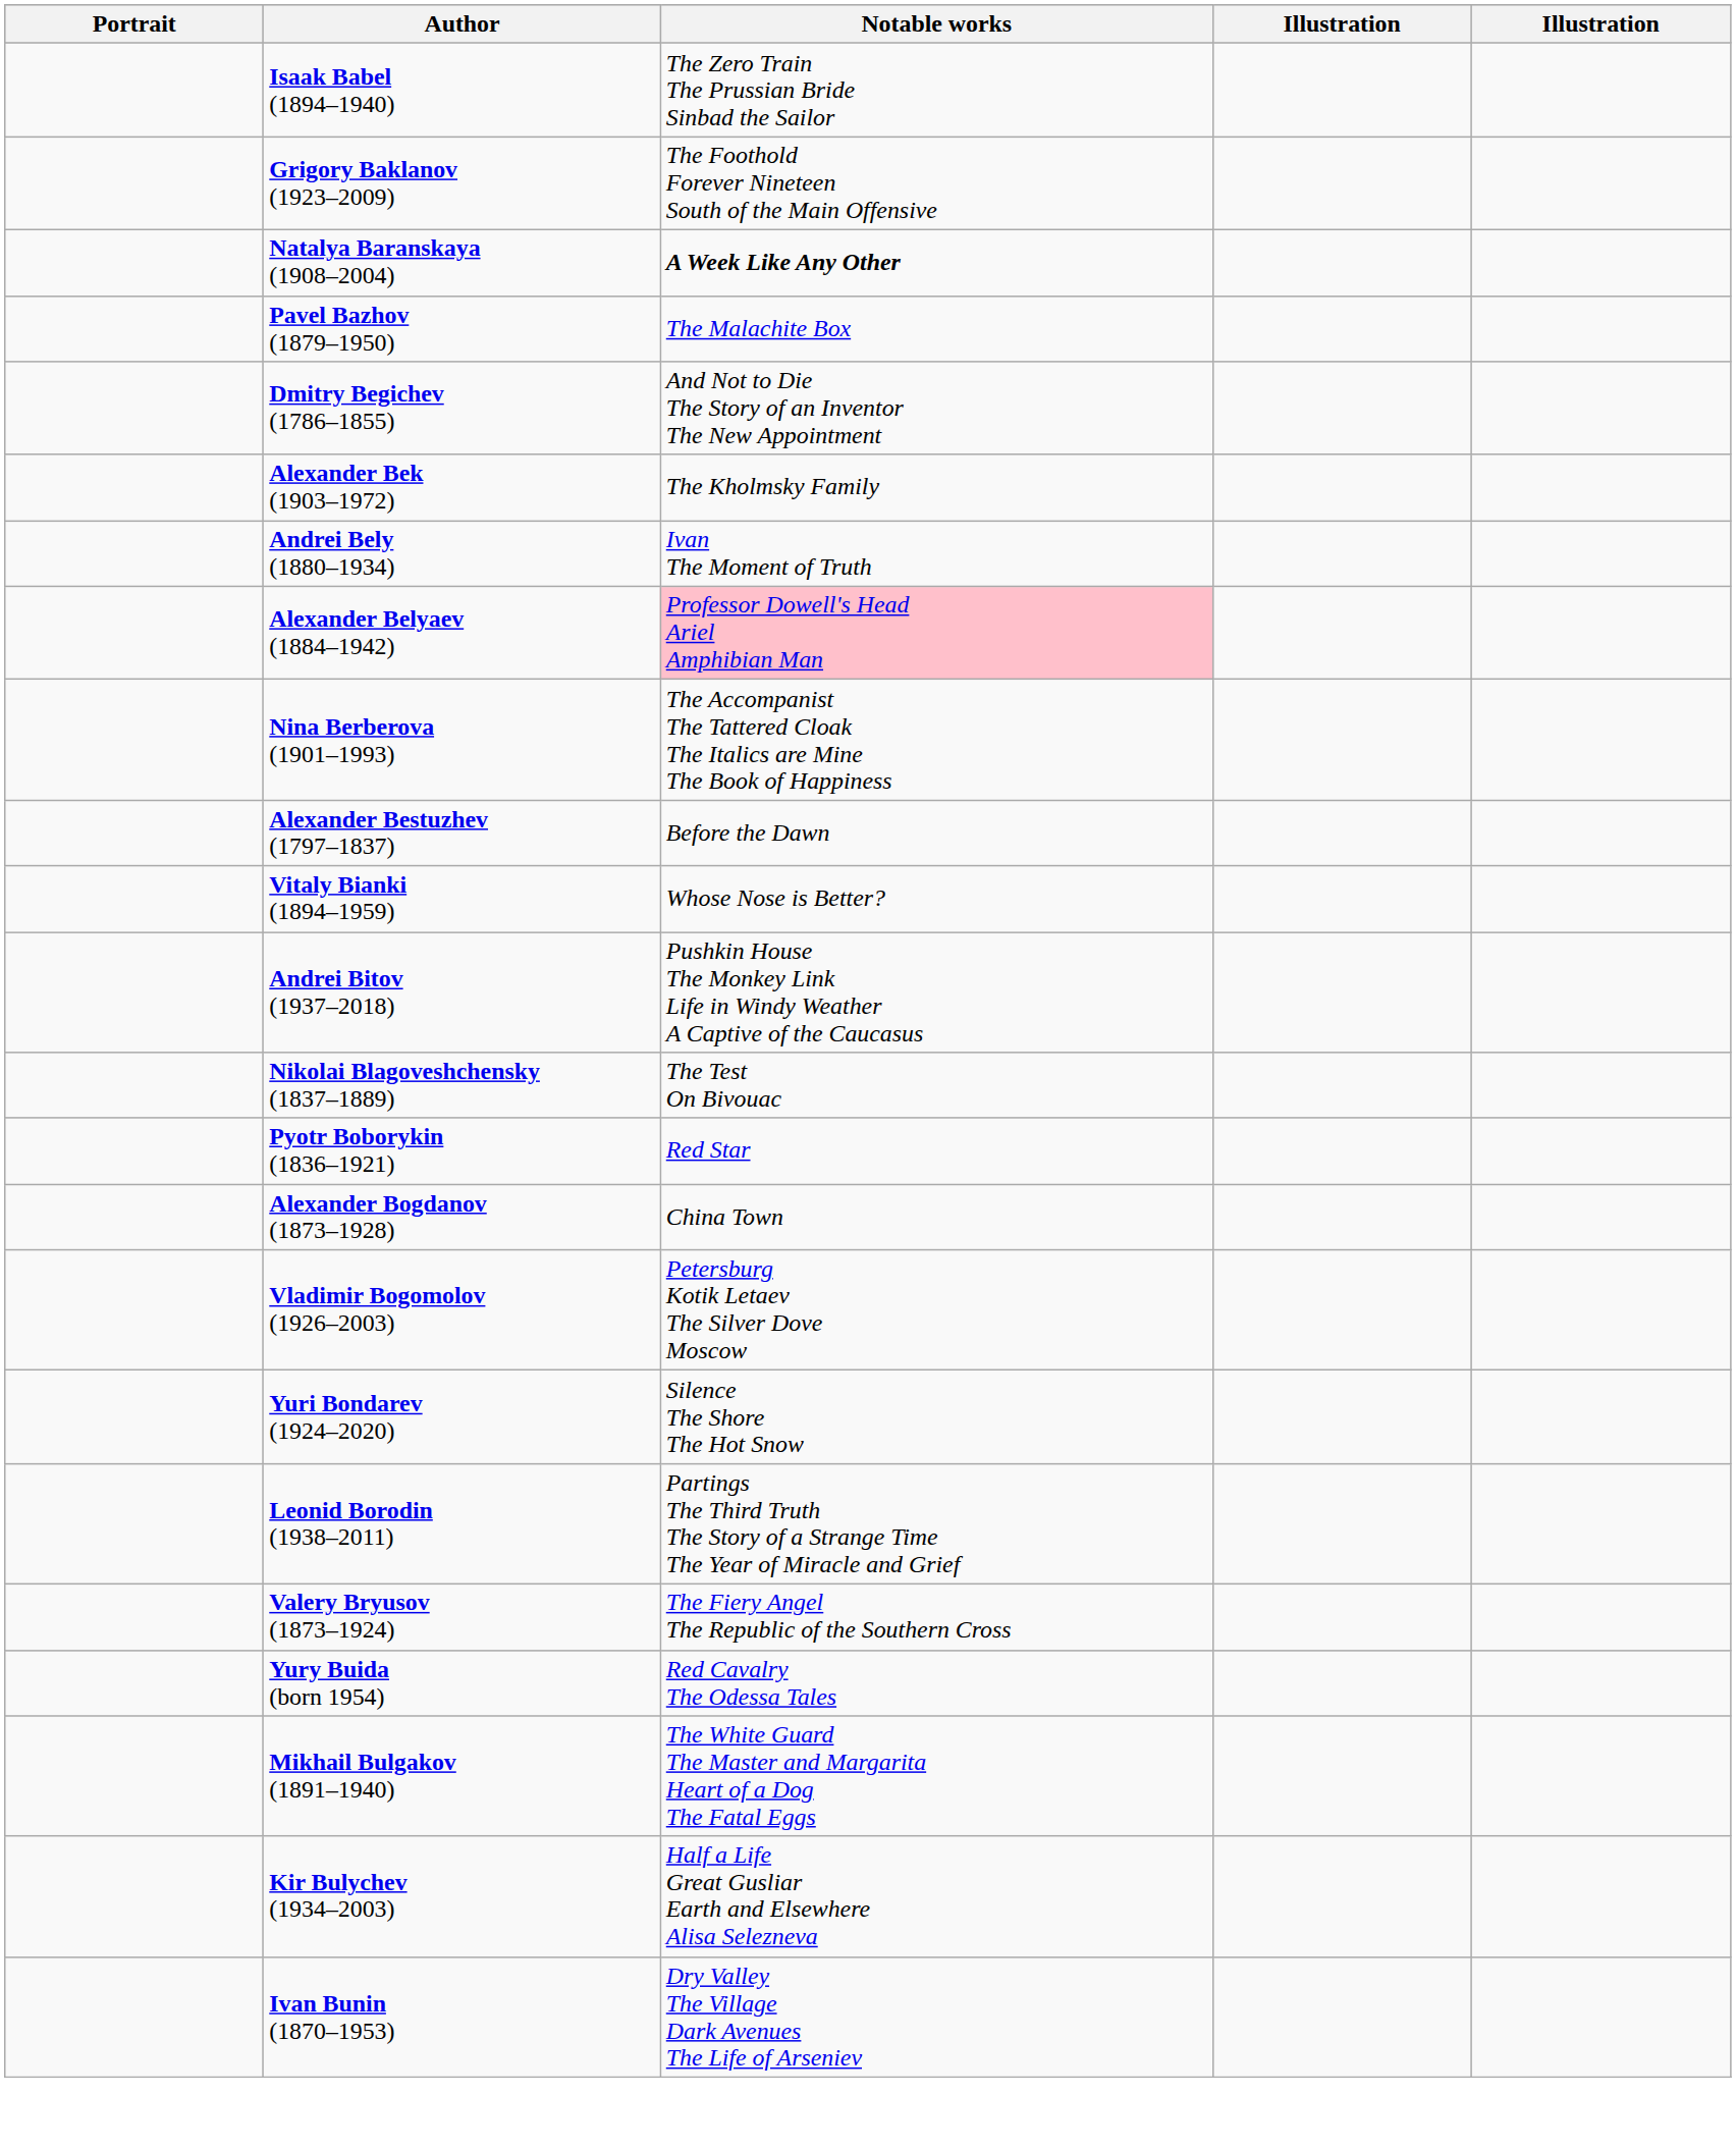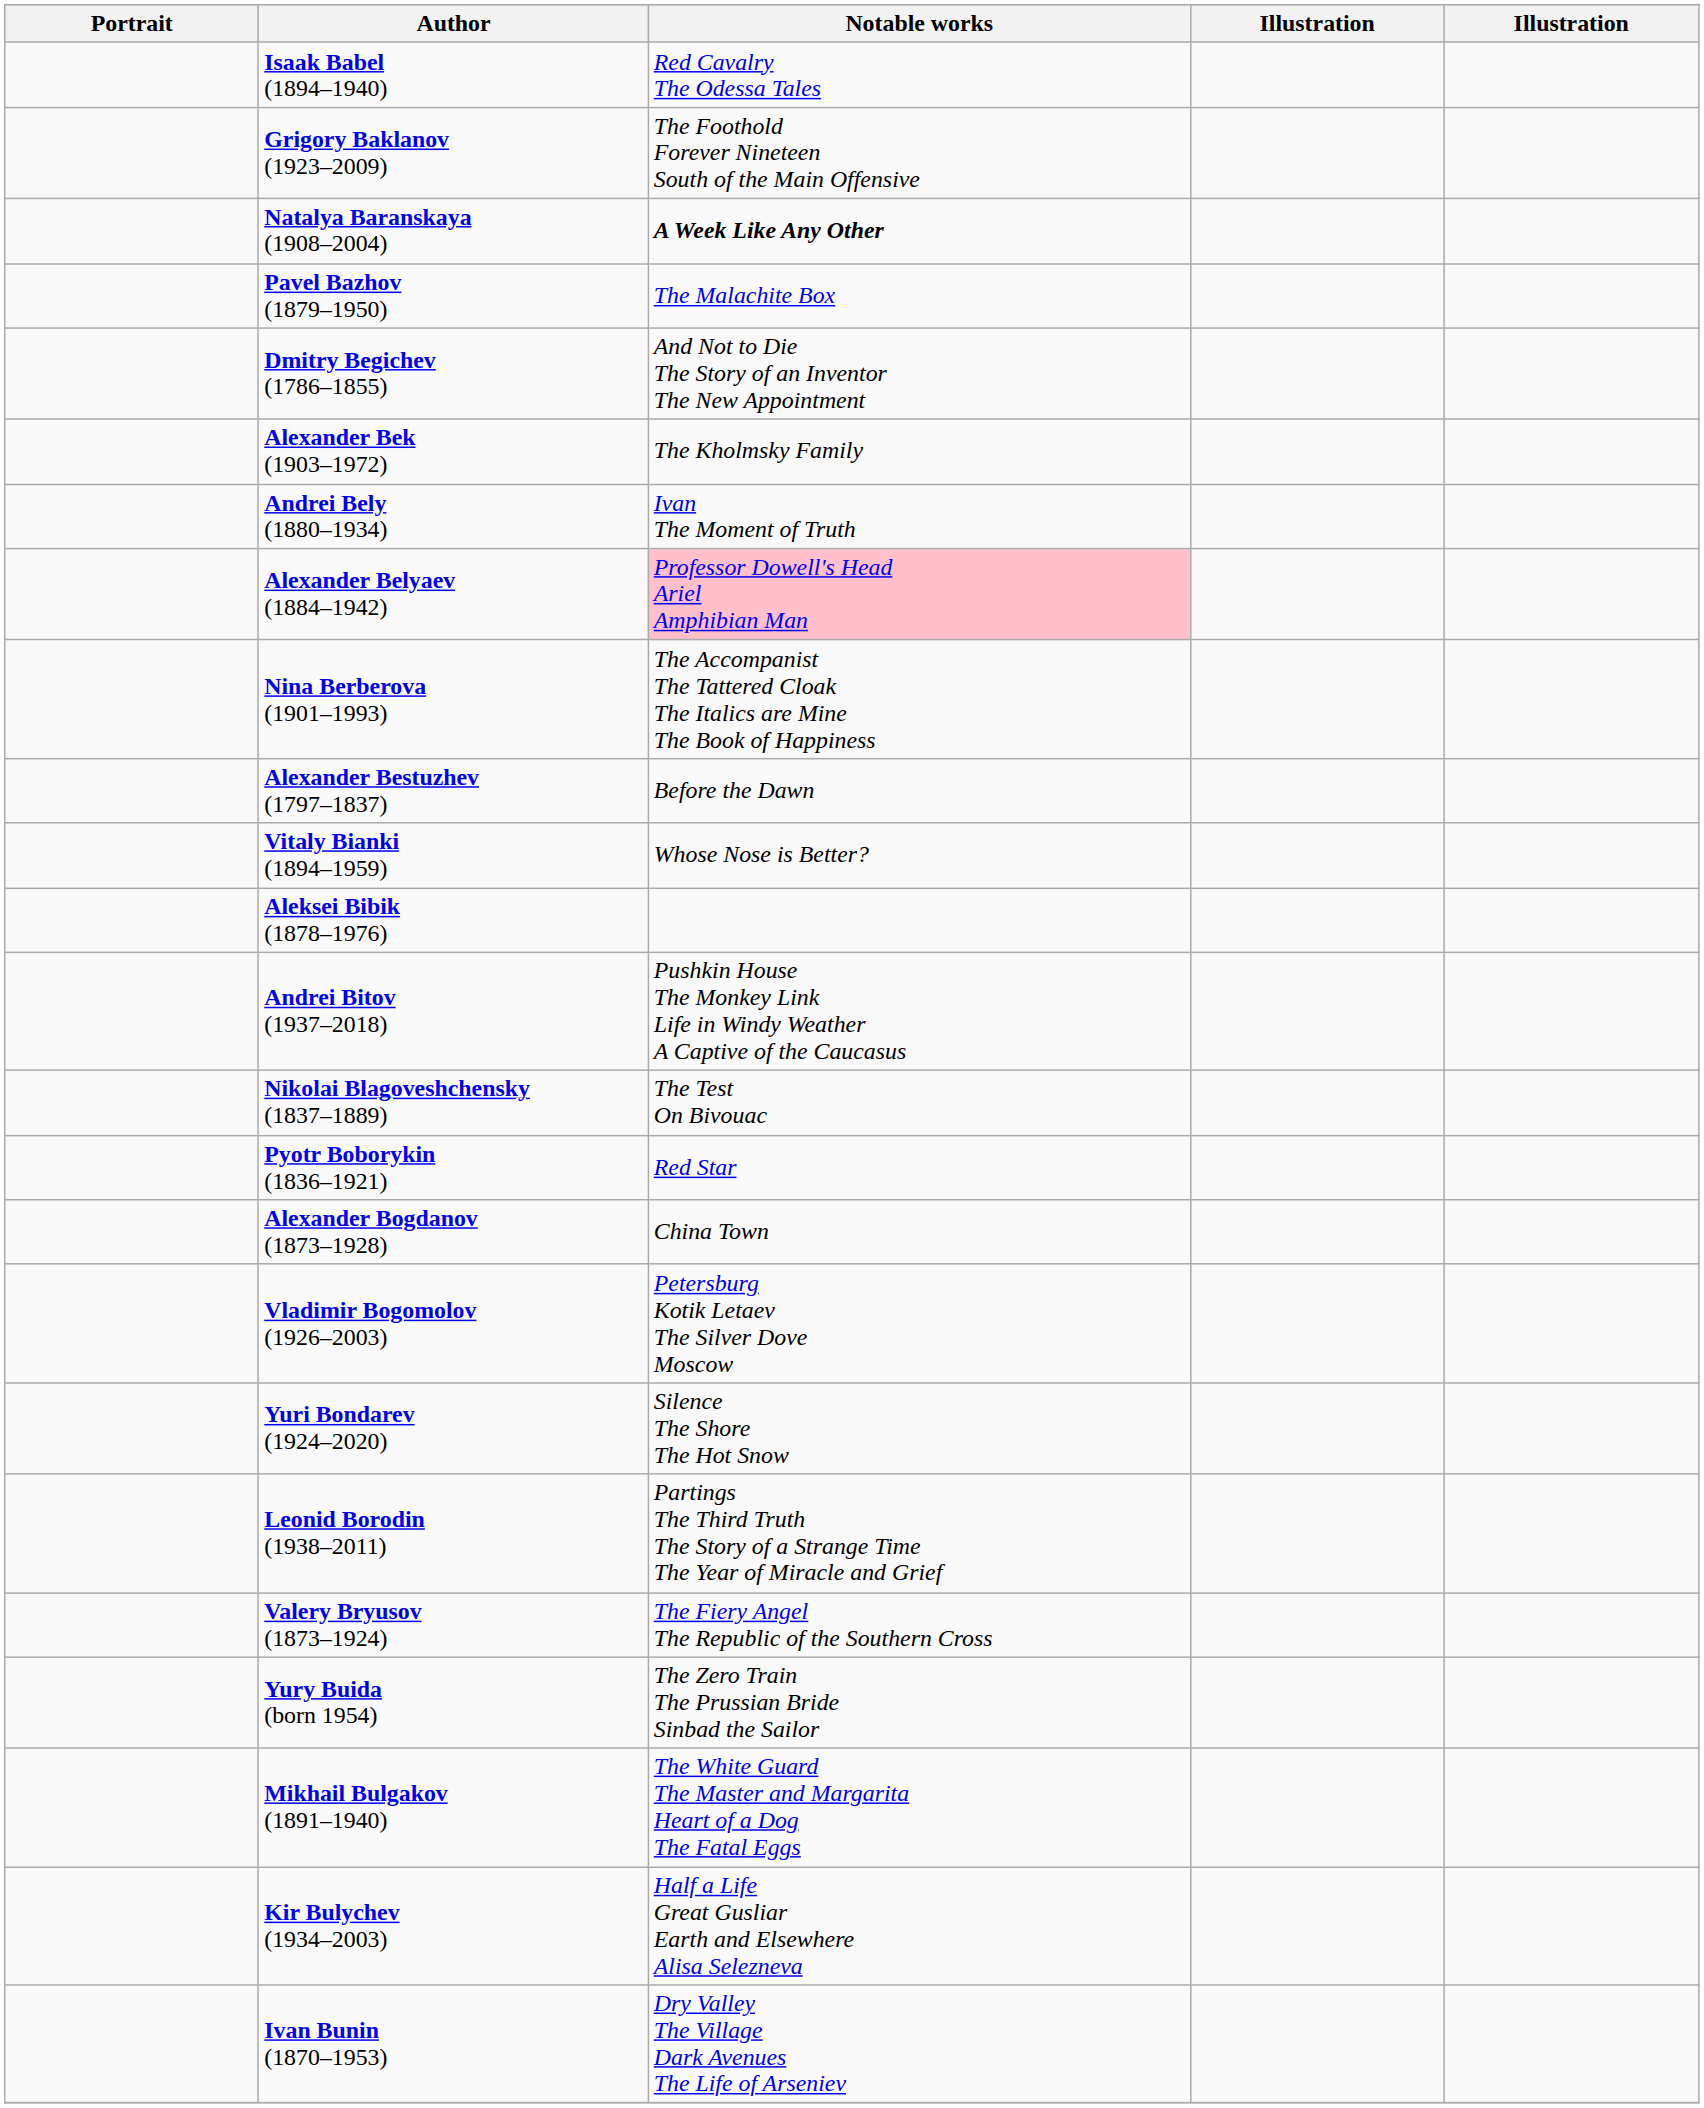 <table class="wikitable" style="width:90%;">
 <tr bgcolor="#cccccc">
 <th width=15%>Portrait</th>
 <th width=23%>Author</th>
 <th width=32%>Notable works</th>
 <th width=15%>Illustration</th>
 <th width=15%>Illustration</th>
 </tr>
 <tr>
 <td align=center></td>
 <td><strong><a href='#'>Isaak Babel</a></strong><br>(1894–1940)</td>
-<td><em>The Zero Train</em><br><em>The Prussian Bride</em><br><em>Sinbad the Sailor</em></td>
+<td><em><a href='#'>Red Cavalry</a></em><br><em><a href='#'>The Odessa Tales</a></em></td>
 <td align=center></td>
 <td align=center></td>
 </tr>
 <tr>
 <td align=center></td>
 <td><strong><a href='#'>Grigory Baklanov</a></strong><br>(1923–2009)</td>
 <td><em>The Foothold</em><br><em>Forever Nineteen</em><br><em>South of the Main Offensive</em></td>
 <td align=center></td>
 <td align=center></td>
 </tr>
 <tr>
 <td align=center></td>
 <td><strong><a href='#'>Natalya Baranskaya</a></strong><br>(1908–2004)</td>
 <td><strong><em>A Week Like Any Other</em></strong></td>
 <td align=center></td>
 <td align=center></td>
 </tr>
 <tr>
 <td align=center></td>
 <td><strong><a href='#'>Pavel Bazhov</a></strong><br>(1879–1950)</td>
 <td><em><a href='#'>The Malachite Box</a></em></td>
 <td align=center></td>
 <td align=center></td>
 </tr>
 <tr>
 <td align=center></td>
 <td><strong><a href='#'>Dmitry Begichev</a></strong><br>(1786–1855)</td>
 <td><em>And Not to Die</em><br><em>The Story of an Inventor</em> <br> <em>The New Appointment</em></td>
 <td align=center></td>
 <td align=center></td>
 </tr>
 <tr>
 <td align=center></td>
 <td><strong><a href='#'>Alexander Bek</a></strong><br>(1903–1972)</td>
 <td><em>The Kholmsky Family</em></td>
 <td align=center></td>
 <td align=center></td>
 </tr>
 <tr>
 <td align=center></td>
 <td><strong><a href='#'>Andrei Bely</a></strong><br>(1880–1934)</td>
 <td><em><a href='#'>Ivan</a></em><br><em>The Moment of Truth</em></td>
 <td align=center></td>
 <td align=center></td>
 </tr>
 <tr>
 <td align=center></td>
 <td><strong><a href='#'>Alexander Belyaev</a></strong><br>(1884–1942)</td>
 <td style="background: pink;"><em><a href='#'>Professor Dowell's Head</a></em><br><em><a href='#'>Ariel</a></em><br><em><a href='#'>Amphibian Man</a></em></td>
 <td align=center></td>
 <td align=center></td>
 </tr>
 <tr>
 <td align=center></td>
 <td><strong><a href='#'>Nina Berberova</a></strong><br>(1901–1993)</td>
 <td><em>The Accompanist</em><br><em>The Tattered Cloak</em><br><em>The Italics are Mine</em><br><em>The Book of Happiness</em></td>
 <td align=center></td>
 <td align=center></td>
 </tr>
 <tr>
 <td align=center></td>
 <td><strong><a href='#'>Alexander Bestuzhev</a></strong><br>(1797–1837)</td>
 <td><em>Before the Dawn</em></td>
 <td align=center></td>
 <td align=center></td>
 </tr>
 <tr>
 <td align=center></td>
 <td><strong><a href='#'>Vitaly Bianki</a></strong><br>(1894–1959)</td>
 <td><em>Whose Nose is Better?</em></td>
 <td align=center></td>
 <td align=center></td>
 </tr>
 <tr>
 <td align=center></td>
+<td><strong><a href='#'>Aleksei Bibik</a></strong><br>(1878–1976)</td>
+<td></td>
+<td align=center></td>
+<td align=center></td>
+</tr>
+<tr>
+<td align=center></td>
 <td><strong><a href='#'>Andrei Bitov</a></strong><br>(1937–2018)</td>
 <td><em>Pushkin House</em><br><em>The Monkey Link</em><br><em>Life in Windy Weather</em><br><em>A Captive of the Caucasus</em></td>
 <td align=center></td>
 <td align=center></td>
 </tr>
 <tr>
 <td align=center></td>
 <td><strong><a href='#'>Nikolai Blagoveshchensky</a></strong><br>(1837–1889)</td>
 <td><em>The Test</em><br><em>On Bivouac</em></td>
 <td align=center></td>
 <td align=center></td>
 </tr>
 <tr>
 <td align=center></td>
 <td><strong><a href='#'>Pyotr Boborykin</a></strong><br>(1836–1921)</td>
 <td><em><a href='#'>Red Star</a></em></td>
 <td align=center></td>
 <td align=center></td>
 </tr>
 <tr>
 <td align=center></td>
 <td><strong><a href='#'>Alexander Bogdanov</a></strong><br>(1873–1928)</td>
 <td><em>China Town</em></td>
 <td align=center></td>
 <td align=center></td>
 </tr>
 <tr>
 <td align=center></td>
 <td><strong><a href='#'>Vladimir Bogomolov</a></strong><br>(1926–2003)</td>
 <td><em><a href='#'>Petersburg</a></em><br><em>Kotik Letaev</em><br><em>The Silver Dove</em> <br><em>Moscow</em></td>
 <td align=center></td>
 <td align=center></td>
 </tr>
 <tr>
 <td align=center></td>
 <td><strong><a href='#'>Yuri Bondarev</a></strong><br>(1924–2020)</td>
 <td><em>Silence</em><br><em>The Shore</em><br><em>The Hot Snow</em></td>
 <td align=center></td>
 <td align=center></td>
 </tr>
 <tr>
 <td align=center></td>
 <td><strong><a href='#'>Leonid Borodin</a></strong><br>(1938–2011)</td>
 <td><em>Partings</em><br><em>The Third Truth</em><br><em>The Story of a Strange Time</em><br><em>The Year of Miracle and Grief</em></td>
 <td align=center></td>
 <td align=center></td>
 </tr>
 <tr>
 <td align=center></td>
 <td><strong><a href='#'>Valery Bryusov</a></strong><br>(1873–1924)</td>
 <td><em><a href='#'>The Fiery Angel</a></em><br><em>The Republic of the Southern Cross</em></td>
 <td align=center></td>
 <td align=center></td>
 </tr>
 <tr>
 <td align=center></td>
 <td><strong><a href='#'>Yury Buida</a></strong><br>(born 1954)</td>
-<td><em><a href='#'>Red Cavalry</a></em><br><em><a href='#'>The Odessa Tales</a></em></td>
+<td><em>The Zero Train</em><br><em>The Prussian Bride</em><br><em>Sinbad the Sailor</em></td>
 <td align=center></td>
 <td align=center></td>
 </tr>
 <tr>
 <td align=center></td>
 <td><strong><a href='#'>Mikhail Bulgakov</a></strong><br>(1891–1940)</td>
 <td><em><a href='#'>The White Guard</a></em><br><em><a href='#'>The Master and Margarita</a></em><br><em><a href='#'>Heart of a Dog</a></em><br><em><a href='#'>The Fatal Eggs</a></em></td>
 <td align=center></td>
 <td align=center></td>
 </tr>
 <tr>
 <td align=center></td>
 <td><strong><a href='#'>Kir Bulychev</a></strong><br>(1934–2003)</td>
 <td><em><a href='#'>Half a Life</a></em><br><em>Great Gusliar</em><br><em>Earth and Elsewhere</em><br><em><a href='#'>Alisa Selezneva</a></em></td>
 <td align=center></td>
 <td align=center></td>
 </tr>
 <tr>
 <td align=center></td>
 <td><strong><a href='#'>Ivan Bunin</a></strong><br>(1870–1953)</td>
 <td><em><a href='#'>Dry Valley</a></em><br><em><a href='#'>The Village</a></em><br><em><a href='#'>Dark Avenues</a></em><br><em><a href='#'>The Life of Arseniev</a></em></td>
 <td align=center></td>
 <td align=center></td>
 </tr>
 <tr>
 </tr>
 </table>
